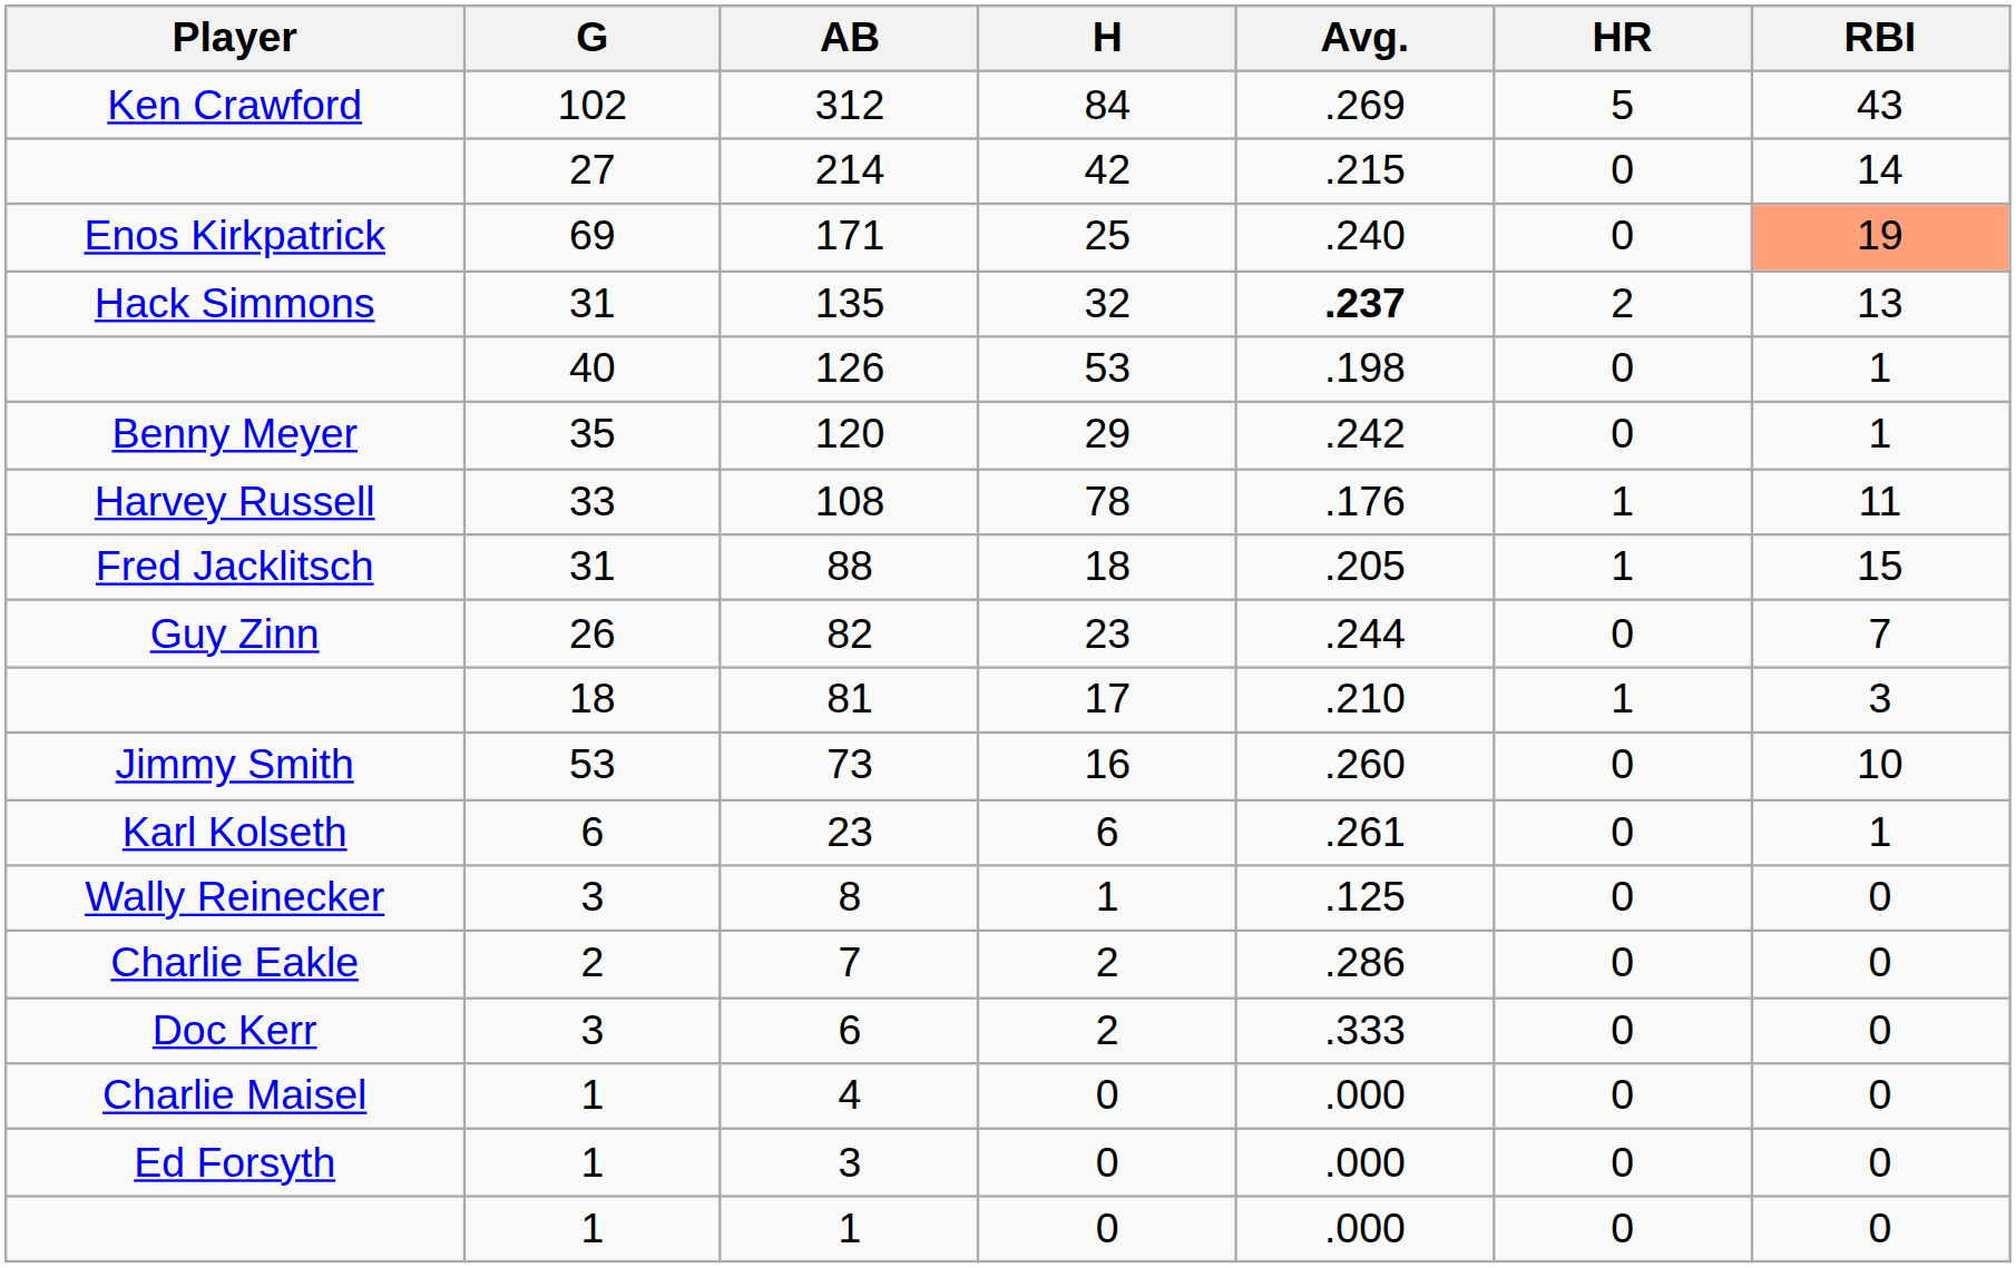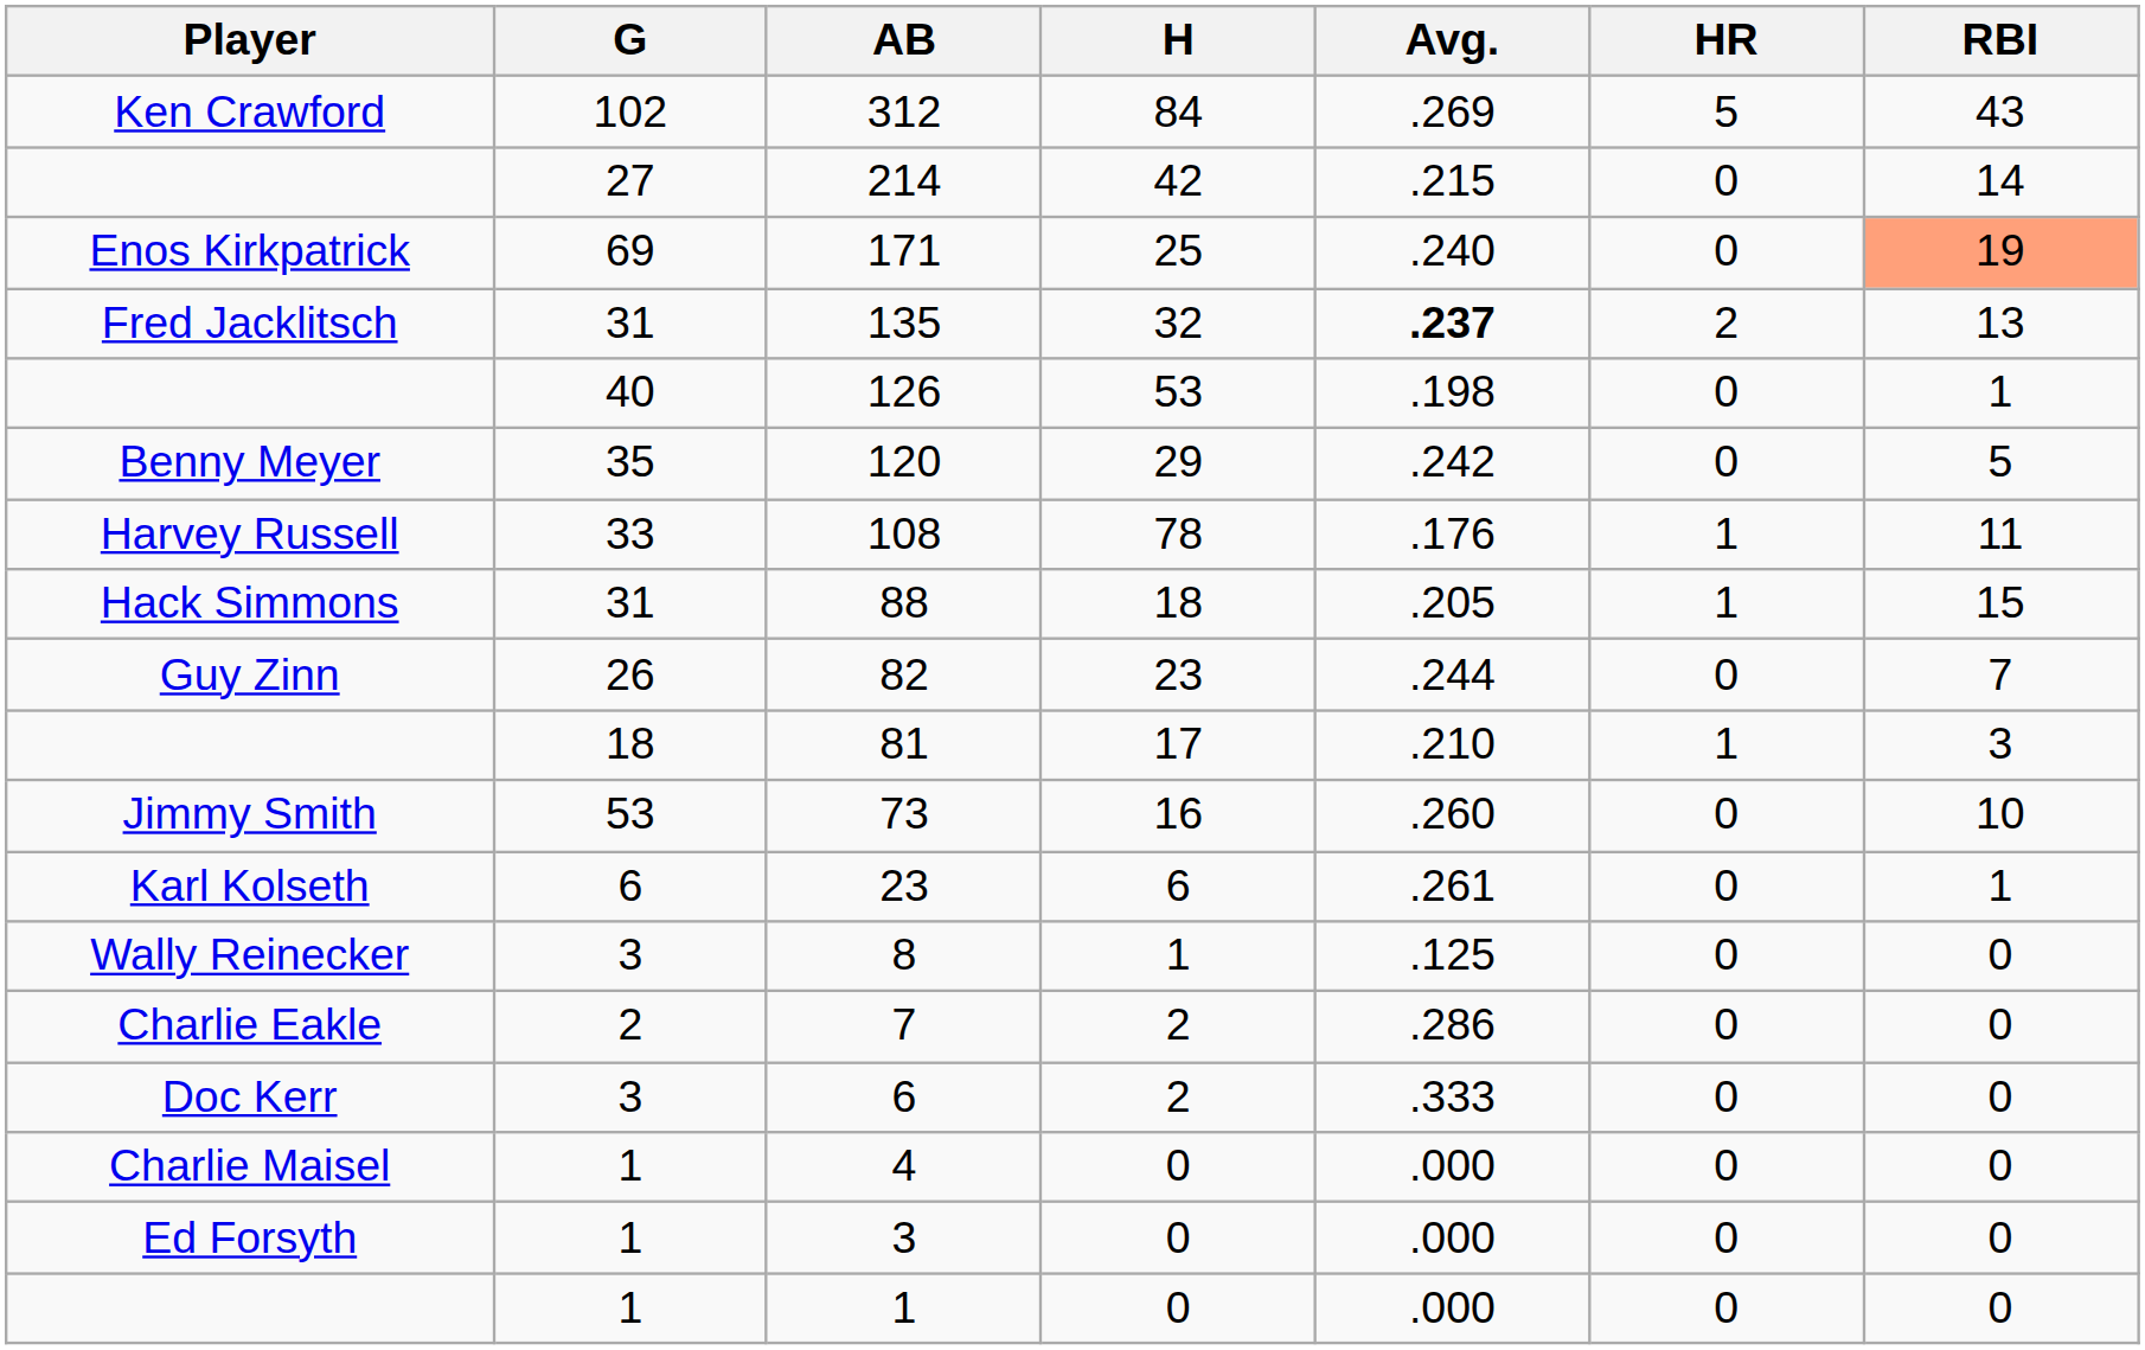 <table class="wikitable sortable">
 <tr>
 <th bgcolor="#DDDDFF" width="16%">Player</th>
 <th bgcolor="#DDDDFF" width="9%">G</th>
 <th bgcolor="#DDDDFF" width="9%">AB</th>
 <th bgcolor="#DDDDFF" width="9%">H</th>
 <th bgcolor="#DDDDFF" width="9%">Avg.</th>
 <th bgcolor="#DDDDFF" width="9%">HR</th>
 <th bgcolor="#DDDDFF" width="9%">RBI</th>
 </tr>
 <tr align="center">
 <td><a href='#'>Ken Crawford</a></td>
 <td>102</td>
 <td>312</td>
 <td>84</td>
 <td>.269</td>
 <td>5</td>
 <td>43</td>
 </tr>
 <tr align="center">
 <td></td>
 <td>27</td>
 <td>214</td>
 <td>42</td>
 <td>.215</td>
 <td>0</td>
 <td>14</td>
 </tr>
 <tr align="center">
 <td><a href='#'>Enos Kirkpatrick</a></td>
 <td>69</td>
 <td>171</td>
 <td>25</td>
 <td>.240</td>
 <td>0</td>
 <td style="background: lightsalmon;">19</td>
 </tr>
 <tr align="center">
-<td><a href='#'>Hack Simmons</a></td>
+<td><a href='#'>Fred Jacklitsch</a></td>
 <td>31</td>
 <td>135</td>
 <td>32</td>
 <td><strong>.237</strong></td>
 <td>2</td>
 <td>13</td>
 </tr>
 <tr align="center">
 <td></td>
 <td>40</td>
 <td>126</td>
 <td>53</td>
 <td>.198</td>
 <td>0</td>
 <td>1</td>
 </tr>
 <tr align="center">
 <td><a href='#'>Benny Meyer</a></td>
 <td>35</td>
 <td>120</td>
 <td>29</td>
 <td>.242</td>
 <td>0</td>
-<td>1</td>
+<td>5</td>
 </tr>
 <tr align="center">
 <td><a href='#'>Harvey Russell</a></td>
 <td>33</td>
 <td>108</td>
 <td>78</td>
 <td>.176</td>
 <td>1</td>
 <td>11</td>
 </tr>
 <tr align="center">
-<td><a href='#'>Fred Jacklitsch</a></td>
+<td><a href='#'>Hack Simmons</a></td>
 <td>31</td>
 <td>88</td>
 <td>18</td>
 <td>.205</td>
 <td>1</td>
 <td>15</td>
 </tr>
 <tr align="center">
 <td><a href='#'>Guy Zinn</a></td>
 <td>26</td>
 <td>82</td>
 <td>23</td>
 <td>.244</td>
 <td>0</td>
 <td>7</td>
 </tr>
 <tr align="center">
 <td></td>
 <td>18</td>
 <td>81</td>
 <td>17</td>
 <td>.210</td>
 <td>1</td>
 <td>3</td>
 </tr>
 <tr align="center">
 <td><a href='#'>Jimmy Smith</a></td>
 <td>53</td>
 <td>73</td>
 <td>16</td>
 <td>.260</td>
 <td>0</td>
 <td>10</td>
 </tr>
 <tr align="center">
 <td><a href='#'>Karl Kolseth</a></td>
 <td>6</td>
 <td>23</td>
 <td>6</td>
 <td>.261</td>
 <td>0</td>
 <td>1</td>
 </tr>
 <tr align="center">
 <td><a href='#'>Wally Reinecker</a></td>
 <td>3</td>
 <td>8</td>
 <td>1</td>
 <td>.125</td>
 <td>0</td>
 <td>0</td>
 </tr>
 <tr align="center">
 <td><a href='#'>Charlie Eakle</a></td>
 <td>2</td>
 <td>7</td>
 <td>2</td>
 <td>.286</td>
 <td>0</td>
 <td>0</td>
 </tr>
 <tr align="center">
 <td><a href='#'>Doc Kerr</a></td>
 <td>3</td>
 <td>6</td>
 <td>2</td>
 <td>.333</td>
 <td>0</td>
 <td>0</td>
 </tr>
 <tr align="center">
 <td><a href='#'>Charlie Maisel</a></td>
 <td>1</td>
 <td>4</td>
 <td>0</td>
 <td>.000</td>
 <td>0</td>
 <td>0</td>
 </tr>
 <tr align="center">
 <td><a href='#'>Ed Forsyth</a></td>
 <td>1</td>
 <td>3</td>
 <td>0</td>
 <td>.000</td>
 <td>0</td>
 <td>0</td>
 </tr>
 <tr align="center">
 <td></td>
 <td>1</td>
 <td>1</td>
 <td>0</td>
 <td>.000</td>
 <td>0</td>
 <td>0</td>
 </tr>
 </table>
